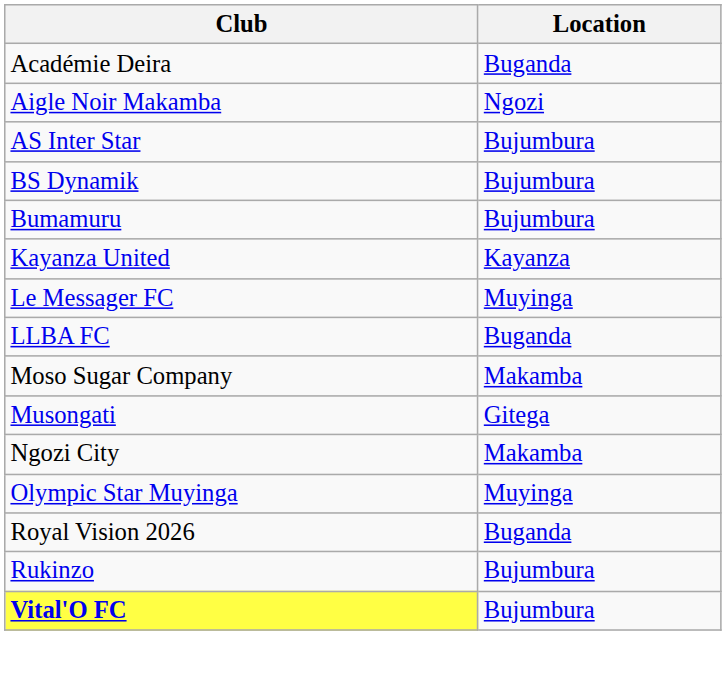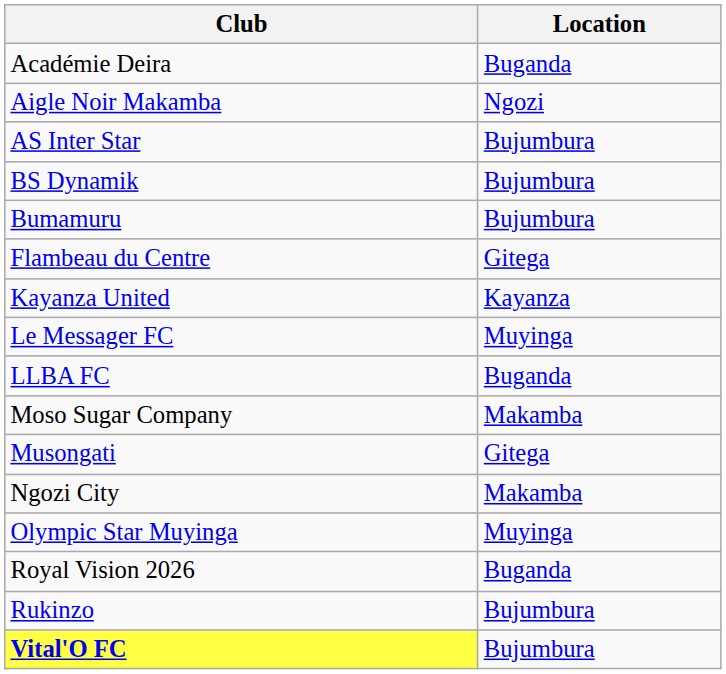 <table class="wikitable sortable">
 <tr>
 <th width="300px" scope="col">Club</th>
 <th width="150px" scope="col">Location</th>
 </tr>
 <tr>
 <td>Académie Deira</td>
 <td><a href='#'>Buganda</a></td>
 </tr>
 <tr>
 <td><a href='#'>Aigle Noir Makamba</a></td>
 <td><a href='#'>Ngozi</a></td>
 </tr>
 <tr>
 <td><a href='#'>AS Inter Star</a></td>
 <td><a href='#'>Bujumbura</a></td>
 </tr>
 <tr>
 <td><a href='#'>BS Dynamik</a></td>
 <td><a href='#'>Bujumbura</a></td>
 </tr>
 <tr>
 <td><a href='#'>Bumamuru</a></td>
 <td><a href='#'>Bujumbura</a></td>
+</tr>
+<tr>
+<td><a href='#'>Flambeau du Centre</a></td>
+<td><a href='#'>Gitega</a></td>
 </tr>
 <tr>
 <td><a href='#'>Kayanza United</a></td>
 <td><a href='#'>Kayanza</a></td>
 </tr>
 <tr>
 <td><a href='#'>Le Messager FC</a></td>
 <td><a href='#'>Muyinga</a></td>
 </tr>
 <tr>
 <td><a href='#'>LLBA FC</a></td>
 <td><a href='#'>Buganda</a></td>
 </tr>
 <tr>
 <td>Moso Sugar Company</td>
 <td><a href='#'>Makamba</a></td>
 </tr>
 <tr>
 <td><a href='#'>Musongati</a></td>
 <td><a href='#'>Gitega</a></td>
 </tr>
 <tr>
 <td>Ngozi City</td>
 <td><a href='#'>Makamba</a></td>
 </tr>
 <tr>
 <td><a href='#'>Olympic Star Muyinga</a></td>
 <td><a href='#'>Muyinga</a></td>
 </tr>
 <tr>
 <td>Royal Vision 2026</td>
 <td><a href='#'>Buganda</a></td>
 </tr>
 <tr>
 <td><a href='#'>Rukinzo</a></td>
 <td><a href='#'>Bujumbura</a></td>
 </tr>
 <tr>
 <td bgcolor=#ffff44><strong><a href='#'>Vital'O FC</a></strong></td>
 <td><a href='#'>Bujumbura</a></td>
 </tr>
 </table>
